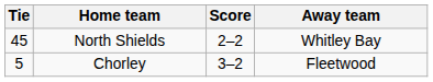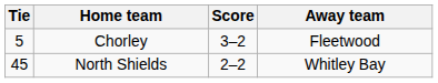 <table class="wikitable" style="text-align:center;">
 <tr>
 <th width=20>Tie</th>
 <th width=175>Home team</th>
 <th width=20>Score</th>
 <th width=175>Away team</th>
 </tr>
 <tr>
+<td>5</td>
+<td>Chorley</td>
+<td>3–2</td>
+<td>Fleetwood</td>
+</tr>
+<tr>
 <td>45</td>
 <td>North Shields</td>
 <td>2–2</td>
 <td>Whitley Bay</td>
 </tr>
-<tr>
-<td>5</td>
-<td>Chorley</td>
-<td>3–2</td>
-<td>Fleetwood</td>
-</tr>
 </table>
